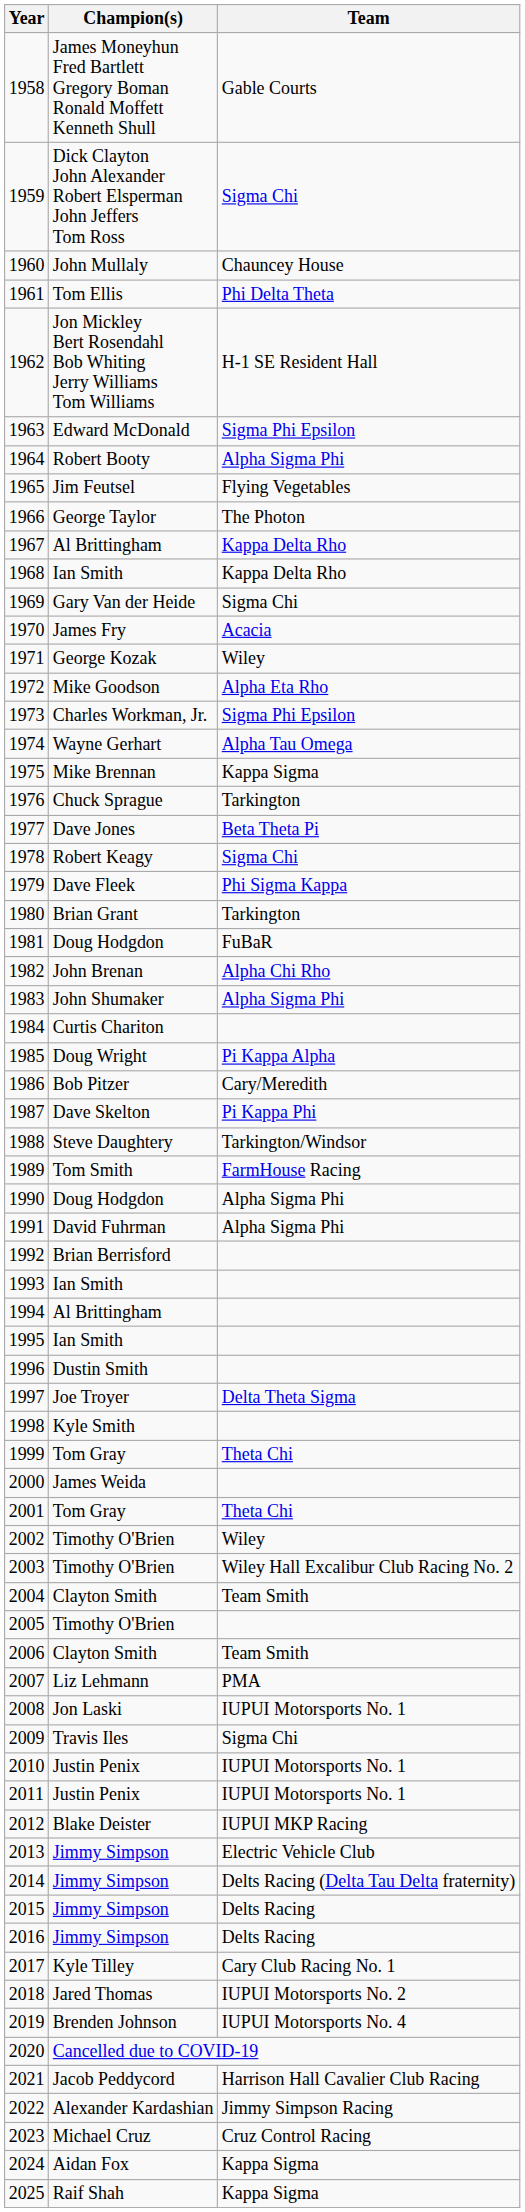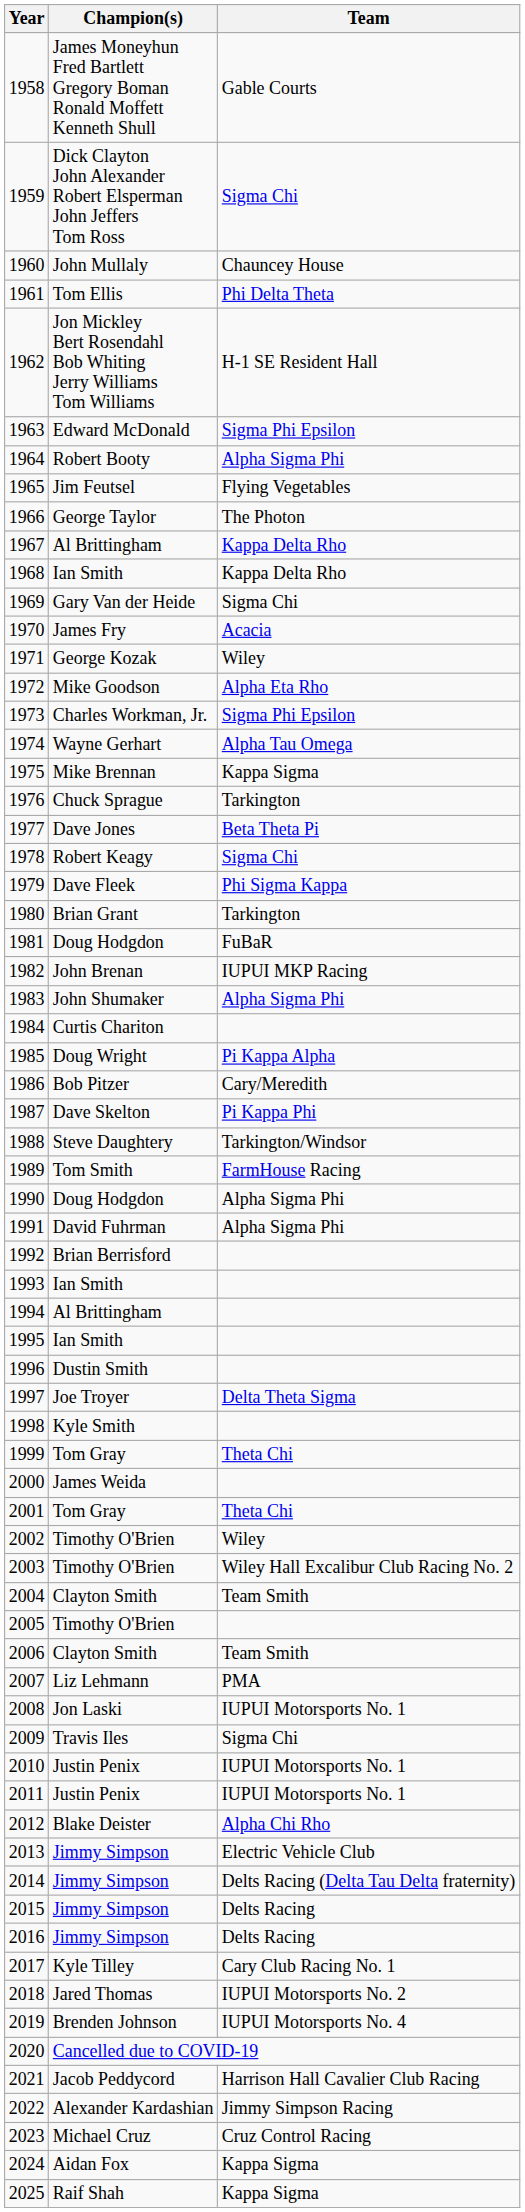 <table class="wikitable">
 <tr>
 <th>Year</th>
 <th>Champion(s)</th>
 <th>Team</th>
 </tr>
 <tr>
 <td>1958</td>
 <td>James Moneyhun<br>Fred Bartlett<br>Gregory Boman<br>Ronald Moffett<br>Kenneth Shull</td>
 <td>Gable Courts</td>
 </tr>
 <tr>
 <td>1959</td>
 <td>Dick Clayton<br>John Alexander<br>Robert Elsperman<br>John Jeffers<br>Tom Ross</td>
 <td><a href='#'>Sigma Chi</a></td>
 </tr>
 <tr>
 <td>1960</td>
 <td>John Mullaly</td>
 <td>Chauncey House</td>
 </tr>
 <tr>
 <td>1961</td>
 <td>Tom Ellis</td>
 <td><a href='#'>Phi Delta Theta</a></td>
 </tr>
 <tr>
 <td>1962</td>
 <td>Jon Mickley<br>Bert Rosendahl<br>Bob Whiting<br>Jerry Williams<br>Tom Williams</td>
 <td>H-1 SE Resident Hall</td>
 </tr>
 <tr>
 <td>1963</td>
 <td>Edward McDonald</td>
 <td><a href='#'>Sigma Phi Epsilon</a></td>
 </tr>
 <tr>
 <td>1964</td>
 <td>Robert Booty</td>
 <td><a href='#'>Alpha Sigma Phi</a></td>
 </tr>
 <tr>
 <td>1965</td>
 <td>Jim Feutsel</td>
 <td>Flying Vegetables</td>
 </tr>
 <tr>
 <td>1966</td>
 <td>George Taylor</td>
 <td>The Photon</td>
 </tr>
 <tr>
 <td>1967</td>
 <td>Al Brittingham</td>
 <td><a href='#'>Kappa Delta Rho</a></td>
 </tr>
 <tr>
 <td>1968</td>
 <td>Ian Smith</td>
 <td>Kappa Delta Rho</td>
 </tr>
 <tr>
 <td>1969</td>
 <td>Gary Van der Heide</td>
 <td>Sigma Chi</td>
 </tr>
 <tr>
 <td>1970</td>
 <td>James Fry</td>
 <td><a href='#'>Acacia</a></td>
 </tr>
 <tr>
 <td>1971</td>
 <td>George Kozak</td>
 <td>Wiley</td>
 </tr>
 <tr>
 <td>1972</td>
 <td>Mike Goodson</td>
 <td><a href='#'>Alpha Eta Rho</a></td>
 </tr>
 <tr>
 <td>1973</td>
 <td>Charles Workman, Jr.</td>
 <td><a href='#'>Sigma Phi Epsilon</a></td>
 </tr>
 <tr>
 <td>1974</td>
 <td>Wayne Gerhart</td>
 <td><a href='#'>Alpha Tau Omega</a></td>
 </tr>
 <tr>
 <td>1975</td>
 <td>Mike Brennan</td>
 <td>Kappa Sigma</td>
 </tr>
 <tr>
 <td>1976</td>
 <td>Chuck Sprague</td>
 <td>Tarkington</td>
 </tr>
 <tr>
 <td>1977</td>
 <td>Dave Jones</td>
 <td><a href='#'>Beta Theta Pi</a></td>
 </tr>
 <tr>
 <td>1978</td>
 <td>Robert Keagy</td>
 <td><a href='#'>Sigma Chi</a></td>
 </tr>
 <tr>
 <td>1979</td>
 <td>Dave Fleek</td>
 <td><a href='#'>Phi Sigma Kappa</a></td>
 </tr>
 <tr>
 <td>1980</td>
 <td>Brian Grant</td>
 <td>Tarkington</td>
 </tr>
 <tr>
 <td>1981</td>
 <td>Doug Hodgdon</td>
 <td>FuBaR</td>
 </tr>
 <tr>
 <td>1982</td>
 <td>John Brenan</td>
-<td><a href='#'>Alpha Chi Rho</a></td>
+<td>IUPUI MKP Racing</td>
 </tr>
 <tr>
 <td>1983</td>
 <td>John Shumaker</td>
 <td><a href='#'>Alpha Sigma Phi</a></td>
 </tr>
 <tr>
 <td>1984</td>
 <td>Curtis Chariton</td>
 <td></td>
 </tr>
 <tr>
 <td>1985</td>
 <td>Doug Wright</td>
 <td><a href='#'>Pi Kappa Alpha</a></td>
 </tr>
 <tr>
 <td>1986</td>
 <td>Bob Pitzer</td>
 <td>Cary/Meredith</td>
 </tr>
 <tr>
 <td>1987</td>
 <td>Dave Skelton</td>
 <td><a href='#'>Pi Kappa Phi</a></td>
 </tr>
 <tr>
 <td>1988</td>
 <td>Steve Daughtery</td>
 <td>Tarkington/Windsor</td>
 </tr>
 <tr>
 <td>1989</td>
 <td>Tom Smith</td>
 <td><a href='#'>FarmHouse</a> Racing</td>
 </tr>
 <tr>
 <td>1990</td>
 <td>Doug Hodgdon</td>
 <td>Alpha Sigma Phi</td>
 </tr>
 <tr>
 <td>1991</td>
 <td>David Fuhrman</td>
 <td>Alpha Sigma Phi</td>
 </tr>
 <tr>
 <td>1992</td>
 <td>Brian Berrisford</td>
 <td></td>
 </tr>
 <tr>
 <td>1993</td>
 <td>Ian Smith</td>
 <td></td>
 </tr>
 <tr>
 <td>1994</td>
 <td>Al Brittingham</td>
 <td></td>
 </tr>
 <tr>
 <td>1995</td>
 <td>Ian Smith</td>
 <td></td>
 </tr>
 <tr>
 <td>1996</td>
 <td>Dustin Smith</td>
 <td></td>
 </tr>
 <tr>
 <td>1997</td>
 <td>Joe Troyer</td>
 <td><a href='#'>Delta Theta Sigma</a></td>
 </tr>
 <tr>
 <td>1998</td>
 <td>Kyle Smith</td>
 <td></td>
 </tr>
 <tr>
 <td>1999</td>
 <td>Tom Gray</td>
 <td><a href='#'>Theta Chi</a></td>
 </tr>
 <tr>
 <td>2000</td>
 <td>James Weida</td>
 <td></td>
 </tr>
 <tr>
 <td>2001</td>
 <td>Tom Gray</td>
 <td><a href='#'>Theta Chi</a></td>
 </tr>
 <tr>
 <td>2002</td>
 <td>Timothy O'Brien</td>
 <td>Wiley</td>
 </tr>
 <tr>
 <td>2003</td>
 <td>Timothy O'Brien</td>
 <td>Wiley Hall Excalibur Club Racing No. 2</td>
 </tr>
 <tr>
 <td>2004</td>
 <td>Clayton Smith</td>
 <td>Team Smith</td>
 </tr>
 <tr>
 <td>2005</td>
 <td>Timothy O'Brien</td>
 <td></td>
 </tr>
 <tr>
 <td>2006</td>
 <td>Clayton Smith</td>
 <td>Team Smith</td>
 </tr>
 <tr>
 <td>2007</td>
 <td>Liz Lehmann</td>
 <td>PMA</td>
 </tr>
 <tr>
 <td>2008</td>
 <td>Jon Laski</td>
 <td>IUPUI Motorsports No. 1</td>
 </tr>
 <tr>
 <td>2009</td>
 <td>Travis Iles</td>
 <td>Sigma Chi</td>
 </tr>
 <tr>
 <td>2010</td>
 <td>Justin Penix</td>
 <td>IUPUI Motorsports No. 1</td>
 </tr>
 <tr>
 <td>2011</td>
 <td>Justin Penix</td>
 <td>IUPUI Motorsports No. 1</td>
 </tr>
 <tr>
 <td>2012</td>
 <td>Blake Deister</td>
-<td>IUPUI MKP Racing</td>
+<td><a href='#'>Alpha Chi Rho</a></td>
 </tr>
 <tr>
 <td>2013</td>
 <td><a href='#'>Jimmy Simpson</a></td>
 <td>Electric Vehicle Club</td>
 </tr>
 <tr>
 <td>2014</td>
 <td><a href='#'>Jimmy Simpson</a></td>
 <td>Delts Racing (<a href='#'>Delta Tau Delta</a> fraternity)</td>
 </tr>
 <tr>
 <td>2015</td>
 <td><a href='#'>Jimmy Simpson</a></td>
 <td>Delts Racing</td>
 </tr>
 <tr>
 <td>2016</td>
 <td><a href='#'>Jimmy Simpson</a></td>
 <td>Delts Racing</td>
 </tr>
 <tr>
 <td>2017</td>
 <td>Kyle Tilley</td>
 <td>Cary Club Racing No. 1</td>
 </tr>
 <tr>
 <td>2018</td>
 <td>Jared Thomas</td>
 <td>IUPUI Motorsports No. 2</td>
 </tr>
 <tr>
 <td>2019</td>
 <td>Brenden Johnson</td>
 <td>IUPUI Motorsports No. 4</td>
 </tr>
 <tr>
 <td>2020</td>
 <td colspan="2"><a href='#'>Cancelled due to COVID-19</a></td>
 </tr>
 <tr>
 <td>2021</td>
 <td>Jacob Peddycord</td>
 <td>Harrison Hall Cavalier Club Racing</td>
 </tr>
 <tr>
 <td>2022</td>
 <td>Alexander Kardashian</td>
 <td>Jimmy Simpson Racing</td>
 </tr>
 <tr>
 <td>2023</td>
 <td>Michael Cruz</td>
 <td>Cruz Control Racing</td>
 </tr>
 <tr>
 <td>2024</td>
 <td>Aidan Fox</td>
 <td>Kappa Sigma</td>
 </tr>
 <tr>
 <td>2025</td>
 <td>Raif Shah</td>
 <td>Kappa Sigma</td>
 </tr>
 </table>
